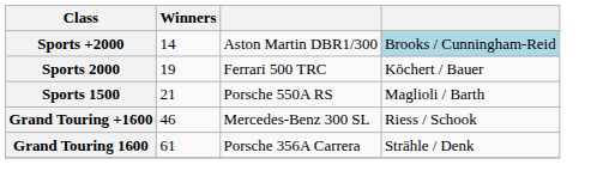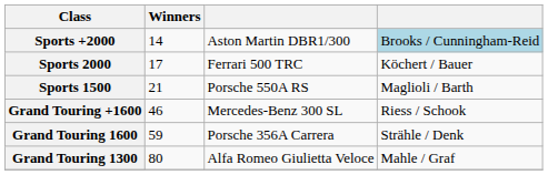 <table class="wikitable" style="font-size: 95%">
 <tr>
 <th>Class</th>
 <th>Winners</th>
 <th></th>
 <th></th>
 </tr>
 <tr>
 <th>Sports +2000</th>
 <td>14</td>
 <td>Aston Martin DBR1/300</td>
 <td style="background: lightblue;">Brooks / Cunningham-Reid</td>
 </tr>
 <tr>
 <th>Sports 2000</th>
-<td>19</td>
+<td>17</td>
 <td>Ferrari 500 TRC</td>
 <td>Köchert / Bauer</td>
 </tr>
 <tr>
 <th>Sports 1500</th>
 <td>21</td>
 <td>Porsche 550A RS</td>
 <td>Maglioli / Barth</td>
 </tr>
 <tr>
 <th>Grand Touring +1600</th>
 <td>46</td>
 <td>Mercedes-Benz 300 SL</td>
 <td>Riess / Schook</td>
 </tr>
 <tr>
 <th>Grand Touring 1600</th>
-<td>61</td>
+<td>59</td>
 <td>Porsche 356A Carrera</td>
 <td>Strähle / Denk</td>
 </tr>
 <tr>
+<th>Grand Touring 1300</th>
+<td>80</td>
+<td>Alfa Romeo Giulietta Veloce</td>
+<td>Mahle / Graf</td>
+</tr>
+<tr>
 </tr>
 </table>
